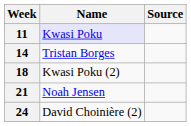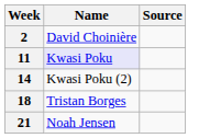 <table class="wikitable">
 <tr>
 <th>Week</th>
 <th>Name</th>
 <th>Source</th>
+</tr>
+<tr>
+<th scope=row style=text-align:center>2</th>
+<td><a href='#'>David Choinière</a></td>
+<td></td>
 </tr>
 <tr>
 <th scope=row style=text-align:center>11</th>
 <td style="background: lavender;"><a href='#'>Kwasi Poku</a></td>
 <td></td>
 </tr>
 <tr>
 <th scope=row style=text-align:center>14</th>
-<td><a href='#'>Tristan Borges</a></td>
+<td>Kwasi Poku (2)</td>
 <td></td>
 </tr>
 <tr>
 <th scope=row style=text-align:center>18</th>
-<td>Kwasi Poku (2)</td>
+<td><a href='#'>Tristan Borges</a></td>
 <td></td>
 </tr>
 <tr>
 <th scope=row style=text-align:center>21</th>
 <td><a href='#'>Noah Jensen</a></td>
 <td></td>
 </tr>
-<tr>
-<th scope=row style=text-align:center>24</th>
-<td>David Choinière (2)</td>
-<td></td>
-</tr>
 </table>
